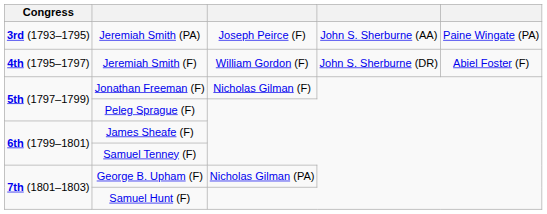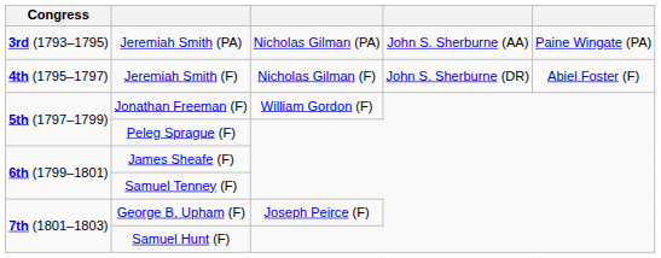 <table class=wikitable style="text-align:center">
 <tr>
 <th>Congress</th>
 <th></th>
 <th></th>
 <th></th>
 <th></th>
 </tr>
 <tr style="height:2.5em">
 <td><strong><a href='#'>3rd</a></strong> (1793–1795)</td>
 <td><a href='#'>Jeremiah Smith</a> (PA)</td>
-<td><a href='#'>Joseph Peirce</a> (F)</td>
+<td><a href='#'>Nicholas Gilman</a> (PA)</td>
 <td><a href='#'>John S. Sherburne</a> (AA)</td>
 <td><a href='#'>Paine Wingate</a> (PA)</td>
 </tr>
 <tr style="height:2.5em">
 <td><strong><a href='#'>4th</a></strong> (1795–1797)</td>
 <td><a href='#'>Jeremiah Smith</a> (F)</td>
-<td><a href='#'>William Gordon</a> (F)</td>
+<td><a href='#'>Nicholas Gilman</a> (F)</td>
 <td><a href='#'>John S. Sherburne</a> (DR)</td>
 <td><a href='#'>Abiel Foster</a> (F)</td>
 </tr>
 <tr style="height:2em">
 <td rowspan=2><strong><a href='#'>5th</a></strong> (1797–1799)</td>
 <td><a href='#'>Jonathan Freeman</a> (F)</td>
-<td><a href='#'>Nicholas Gilman</a> (F)</td>
+<td><a href='#'>William Gordon</a> (F)</td>
 </tr>
 <tr style="height:2em">
 <td><a href='#'>Peleg Sprague</a> (F)</td>
 </tr>
 <tr style="height:2em">
 <td rowspan=2><strong><a href='#'>6th</a></strong> (1799–1801)</td>
 <td><a href='#'>James Sheafe</a> (F)</td>
 </tr>
 <tr style="height:2em">
 <td><a href='#'>Samuel Tenney</a> (F)</td>
 </tr>
 <tr style="height:2em">
 <td rowspan=2><strong><a href='#'>7th</a></strong> (1801–1803)</td>
 <td><a href='#'>George B. Upham</a> (F)</td>
-<td><a href='#'>Nicholas Gilman</a> (PA)</td>
+<td><a href='#'>Joseph Peirce</a> (F)</td>
 </tr>
 <tr style="height:2em">
 <td><a href='#'>Samuel Hunt</a> (F)</td>
 </tr>
 </table>
